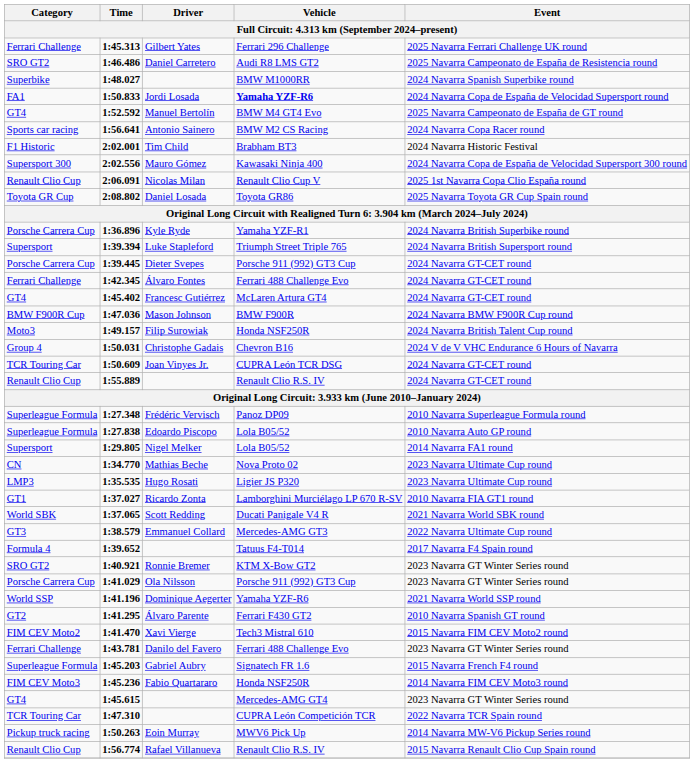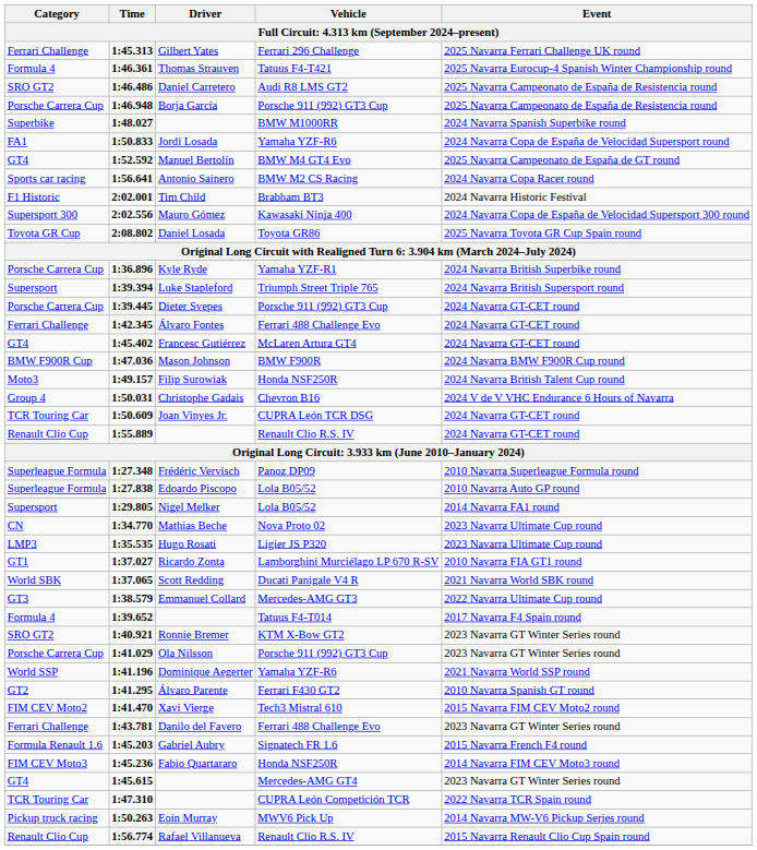 <table class="wikitable">
 <tr>
 <th>Category</th>
 <th>Time</th>
 <th>Driver</th>
 <th>Vehicle</th>
 <th>Event</th>
 </tr>
 <tr>
 <th colspan=5>Full Circuit: 4.313 km (September 2024–present)</th>
 </tr>
 <tr>
 <td><a href='#'>Ferrari Challenge</a></td>
 <td><strong>1:45.313</strong></td>
 <td><a href='#'>Gilbert Yates</a></td>
 <td><a href='#'>Ferrari 296 Challenge</a></td>
 <td><a href='#'>2025 Navarra Ferrari Challenge UK round</a></td>
 </tr>
 <tr>
+<td><a href='#'>Formula 4</a></td>
+<td><strong>1:46.361</strong></td>
+<td><a href='#'>Thomas Strauven</a></td>
+<td><a href='#'>Tatuus F4-T421</a></td>
+<td><a href='#'>2025 Navarra Eurocup-4 Spanish Winter Championship round</a></td>
+</tr>
+<tr>
 <td><a href='#'>SRO GT2</a></td>
 <td><strong>1:46.486</strong></td>
 <td><a href='#'>Daniel Carretero</a></td>
 <td><a href='#'>Audi R8 LMS GT2</a></td>
+<td><a href='#'>2025 Navarra Campeonato de España de Resistencia round</a></td>
+</tr>
+<tr>
+<td><a href='#'>Porsche Carrera Cup</a></td>
+<td><strong>1:46.948</strong></td>
+<td><a href='#'>Borja García</a></td>
+<td><a href='#'>Porsche 911 (992) GT3 Cup</a></td>
 <td><a href='#'>2025 Navarra Campeonato de España de Resistencia round</a></td>
 </tr>
 <tr>
 <td><a href='#'>Superbike</a></td>
 <td><strong>1:48.027</strong></td>
 <td></td>
 <td><a href='#'>BMW M1000RR</a></td>
 <td><a href='#'>2024 Navarra Spanish Superbike round</a></td>
 </tr>
 <tr>
 <td><a href='#'>FA1</a></td>
 <td><strong>1:50.833</strong></td>
 <td><a href='#'>Jordi Losada</a></td>
-<td><strong><a href='#'>Yamaha YZF-R6</a></strong></td>
+<td><a href='#'>Yamaha YZF-R6</a></td>
 <td><a href='#'>2024 Navarra Copa de España de Velocidad Supersport round</a></td>
 </tr>
 <tr>
 <td><a href='#'>GT4</a></td>
 <td><strong>1:52.592</strong></td>
 <td><a href='#'>Manuel Bertolín</a></td>
 <td><a href='#'>BMW M4 GT4 Evo</a></td>
 <td><a href='#'>2025 Navarra Campeonato de España de GT round</a></td>
 </tr>
 <tr>
 <td><a href='#'>Sports car racing</a></td>
 <td><strong>1:56.641</strong></td>
 <td><a href='#'>Antonio Sainero</a></td>
 <td><a href='#'>BMW M2 CS Racing</a></td>
 <td><a href='#'>2024 Navarra Copa Racer round</a></td>
 </tr>
 <tr>
 <td><a href='#'>F1 Historic</a></td>
 <td><strong>2:02.001</strong></td>
 <td><a href='#'>Tim Child</a></td>
 <td><a href='#'>Brabham BT3</a></td>
 <td>2024 Navarra Historic Festival</td>
 </tr>
 <tr>
 <td><a href='#'>Supersport 300</a></td>
 <td><strong>2:02.556</strong></td>
 <td><a href='#'>Mauro Gómez</a></td>
 <td><a href='#'>Kawasaki Ninja 400</a></td>
 <td><a href='#'>2024 Navarra Copa de España de Velocidad Supersport 300 round</a></td>
-</tr>
-<tr>
-<td><a href='#'>Renault Clio Cup</a></td>
-<td><strong>2:06.091</strong></td>
-<td><a href='#'>Nicolas Milan</a></td>
-<td><a href='#'>Renault Clio Cup V</a></td>
-<td><a href='#'>2025 1st Navarra Copa Clio España round</a></td>
 </tr>
 <tr>
 <td><a href='#'>Toyota GR Cup</a></td>
 <td><strong>2:08.802</strong></td>
 <td><a href='#'>Daniel Losada</a></td>
 <td><a href='#'>Toyota GR86</a></td>
 <td><a href='#'>2025 Navarra Toyota GR Cup Spain round</a></td>
 </tr>
 <tr>
 <th colspan=5>Original Long Circuit with Realigned Turn 6: 3.904 km (March 2024–July 2024)</th>
 </tr>
 <tr>
 <td><a href='#'>Porsche Carrera Cup</a></td>
 <td><strong>1:36.896</strong></td>
 <td><a href='#'>Kyle Ryde</a></td>
 <td><a href='#'>Yamaha YZF-R1</a></td>
 <td><a href='#'>2024 Navarra British Superbike round</a></td>
 </tr>
 <tr>
 <td><a href='#'>Supersport</a></td>
 <td><strong>1:39.394</strong></td>
 <td><a href='#'>Luke Stapleford</a></td>
 <td><a href='#'>Triumph Street Triple 765</a></td>
 <td><a href='#'>2024 Navarra British Supersport round</a></td>
 </tr>
 <tr>
 <td><a href='#'>Porsche Carrera Cup</a></td>
 <td><strong>1:39.445</strong></td>
 <td><a href='#'>Dieter Svepes</a></td>
 <td><a href='#'>Porsche 911 (992) GT3 Cup</a></td>
 <td><a href='#'>2024 Navarra GT-CET round</a></td>
 </tr>
 <tr>
 <td><a href='#'>Ferrari Challenge</a></td>
 <td><strong>1:42.345</strong></td>
 <td><a href='#'>Álvaro Fontes</a></td>
 <td><a href='#'>Ferrari 488 Challenge Evo</a></td>
 <td><a href='#'>2024 Navarra GT-CET round</a></td>
 </tr>
 <tr>
 <td><a href='#'>GT4</a></td>
 <td><strong>1:45.402</strong></td>
 <td><a href='#'>Francesc Gutiérrez</a></td>
 <td><a href='#'>McLaren Artura GT4</a></td>
 <td><a href='#'>2024 Navarra GT-CET round</a></td>
 </tr>
 <tr>
 <td><a href='#'>BMW F900R Cup</a></td>
 <td><strong>1:47.036</strong></td>
 <td><a href='#'>Mason Johnson</a></td>
 <td><a href='#'>BMW F900R</a></td>
 <td><a href='#'>2024 Navarra BMW F900R Cup round</a></td>
 </tr>
 <tr>
 <td><a href='#'>Moto3</a></td>
 <td><strong>1:49.157</strong></td>
 <td><a href='#'>Filip Surowiak</a></td>
 <td><a href='#'>Honda NSF250R</a></td>
 <td><a href='#'>2024 Navarra British Talent Cup round</a></td>
 </tr>
 <tr>
 <td><a href='#'>Group 4</a></td>
 <td><strong>1:50.031</strong></td>
 <td><a href='#'>Christophe Gadais</a></td>
 <td><a href='#'>Chevron B16</a></td>
 <td><a href='#'>2024 V de V VHC Endurance 6 Hours of Navarra</a></td>
 </tr>
 <tr>
 <td><a href='#'>TCR Touring Car</a></td>
 <td><strong>1:50.609</strong></td>
 <td><a href='#'>Joan Vinyes Jr.</a></td>
 <td><a href='#'>CUPRA León TCR DSG</a></td>
 <td><a href='#'>2024 Navarra GT-CET round</a></td>
 </tr>
 <tr>
 <td><a href='#'>Renault Clio Cup</a></td>
 <td><strong>1:55.889</strong></td>
 <td></td>
 <td><a href='#'>Renault Clio R.S. IV</a></td>
 <td><a href='#'>2024 Navarra GT-CET round</a></td>
 </tr>
 <tr>
 <th colspan=5>Original Long Circuit: 3.933 km (June 2010–January 2024)</th>
 </tr>
 <tr>
 <td><a href='#'>Superleague Formula</a></td>
 <td><strong>1:27.348</strong></td>
 <td><a href='#'>Frédéric Vervisch</a></td>
 <td><a href='#'>Panoz DP09</a></td>
 <td><a href='#'>2010 Navarra Superleague Formula round</a></td>
 </tr>
 <tr>
 <td><a href='#'>Superleague Formula</a></td>
 <td><strong>1:27.838</strong></td>
 <td><a href='#'>Edoardo Piscopo</a></td>
 <td><a href='#'>Lola B05/52</a></td>
 <td><a href='#'>2010 Navarra Auto GP round</a></td>
 </tr>
 <tr>
 <td><a href='#'>Supersport</a></td>
 <td><strong>1:29.805</strong></td>
 <td><a href='#'>Nigel Melker</a></td>
 <td><a href='#'>Lola B05/52</a></td>
 <td><a href='#'>2014 Navarra FA1 round</a></td>
 </tr>
 <tr>
 <td><a href='#'>CN</a></td>
 <td><strong>1:34.770</strong></td>
 <td><a href='#'>Mathias Beche</a></td>
 <td><a href='#'>Nova Proto 02</a></td>
 <td><a href='#'>2023 Navarra Ultimate Cup round</a></td>
 </tr>
 <tr>
 <td><a href='#'>LMP3</a></td>
 <td><strong>1:35.535</strong></td>
 <td><a href='#'>Hugo Rosati</a></td>
 <td><a href='#'>Ligier JS P320</a></td>
 <td><a href='#'>2023 Navarra Ultimate Cup round</a></td>
 </tr>
 <tr>
 <td><a href='#'>GT1</a></td>
 <td><strong>1:37.027</strong></td>
 <td><a href='#'>Ricardo Zonta</a></td>
 <td><a href='#'>Lamborghini Murciélago LP 670 R-SV</a></td>
 <td><a href='#'>2010 Navarra FIA GT1 round</a></td>
 </tr>
 <tr>
 <td><a href='#'>World SBK</a></td>
 <td><strong>1:37.065</strong></td>
 <td><a href='#'>Scott Redding</a></td>
 <td><a href='#'>Ducati Panigale V4 R</a></td>
 <td><a href='#'>2021 Navarra World SBK round</a></td>
 </tr>
 <tr>
 <td><a href='#'>GT3</a></td>
 <td><strong>1:38.579</strong></td>
 <td><a href='#'>Emmanuel Collard</a></td>
 <td><a href='#'>Mercedes-AMG GT3</a></td>
 <td><a href='#'>2022 Navarra Ultimate Cup round</a></td>
 </tr>
 <tr>
 <td><a href='#'>Formula 4</a></td>
 <td><strong>1:39.652</strong></td>
 <td></td>
 <td><a href='#'>Tatuus F4-T014</a></td>
 <td><a href='#'>2017 Navarra F4 Spain round</a></td>
 </tr>
 <tr>
 <td><a href='#'>SRO GT2</a></td>
 <td><strong>1:40.921</strong></td>
 <td><a href='#'>Ronnie Bremer</a></td>
 <td><a href='#'>KTM X-Bow GT2</a></td>
 <td>2023 Navarra GT Winter Series round</td>
 </tr>
 <tr>
 <td><a href='#'>Porsche Carrera Cup</a></td>
 <td><strong>1:41.029</strong></td>
 <td><a href='#'>Ola Nilsson</a></td>
 <td><a href='#'>Porsche 911 (992) GT3 Cup</a></td>
 <td>2023 Navarra GT Winter Series round</td>
 </tr>
 <tr>
 <td><a href='#'>World SSP</a></td>
 <td><strong>1:41.196</strong></td>
 <td><a href='#'>Dominique Aegerter</a></td>
 <td><a href='#'>Yamaha YZF-R6</a></td>
 <td><a href='#'>2021 Navarra World SSP round</a></td>
 </tr>
 <tr>
 <td><a href='#'>GT2</a></td>
 <td><strong>1:41.295</strong></td>
 <td><a href='#'>Álvaro Parente</a></td>
 <td><a href='#'>Ferrari F430 GT2</a></td>
 <td><a href='#'>2010 Navarra Spanish GT round</a></td>
 </tr>
 <tr>
 <td><a href='#'>FIM CEV Moto2</a></td>
 <td><strong>1:41.470</strong></td>
 <td><a href='#'>Xavi Vierge</a></td>
 <td><a href='#'>Tech3 Mistral 610</a></td>
 <td><a href='#'>2015 Navarra FIM CEV Moto2 round</a></td>
 </tr>
 <tr>
 <td><a href='#'>Ferrari Challenge</a></td>
 <td><strong>1:43.781</strong></td>
 <td><a href='#'>Danilo del Favero</a></td>
 <td><a href='#'>Ferrari 488 Challenge Evo</a></td>
 <td>2023 Navarra GT Winter Series round</td>
 </tr>
 <tr>
-<td><a href='#'>Superleague Formula</a></td>
+<td><a href='#'>Formula Renault 1.6</a></td>
 <td><strong>1:45.203</strong></td>
 <td><a href='#'>Gabriel Aubry</a></td>
 <td><a href='#'>Signatech FR 1.6</a></td>
 <td><a href='#'>2015 Navarra French F4 round</a></td>
 </tr>
 <tr>
 <td><a href='#'>FIM CEV Moto3</a></td>
 <td><strong>1:45.236</strong></td>
 <td><a href='#'>Fabio Quartararo</a></td>
 <td><a href='#'>Honda NSF250R</a></td>
 <td><a href='#'>2014 Navarra FIM CEV Moto3 round</a></td>
 </tr>
 <tr>
 <td><a href='#'>GT4</a></td>
 <td><strong>1:45.615</strong></td>
 <td></td>
 <td><a href='#'>Mercedes-AMG GT4</a></td>
 <td>2023 Navarra GT Winter Series round</td>
 </tr>
 <tr>
 <td><a href='#'>TCR Touring Car</a></td>
 <td><strong>1:47.310</strong></td>
 <td></td>
 <td><a href='#'>CUPRA León Competición TCR</a></td>
 <td><a href='#'>2022 Navarra TCR Spain round</a></td>
 </tr>
 <tr>
 <td><a href='#'>Pickup truck racing</a></td>
 <td><strong>1:50.263</strong></td>
 <td><a href='#'>Eoin Murray</a></td>
 <td><a href='#'>MWV6 Pick Up</a></td>
 <td><a href='#'>2014 Navarra MW-V6 Pickup Series round</a></td>
 </tr>
 <tr>
 <td><a href='#'>Renault Clio Cup</a></td>
 <td><strong>1:56.774</strong></td>
 <td><a href='#'>Rafael Villanueva</a></td>
 <td><a href='#'>Renault Clio R.S. IV</a></td>
 <td><a href='#'>2015 Navarra Renault Clio Cup Spain round</a></td>
 </tr>
 <tr>
 </tr>
 </table>
